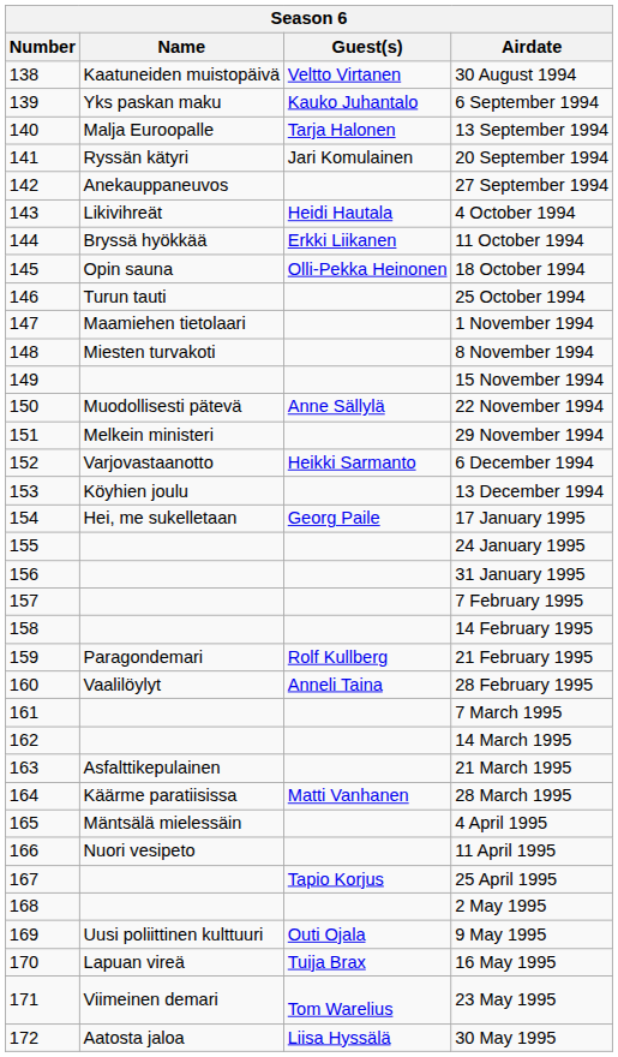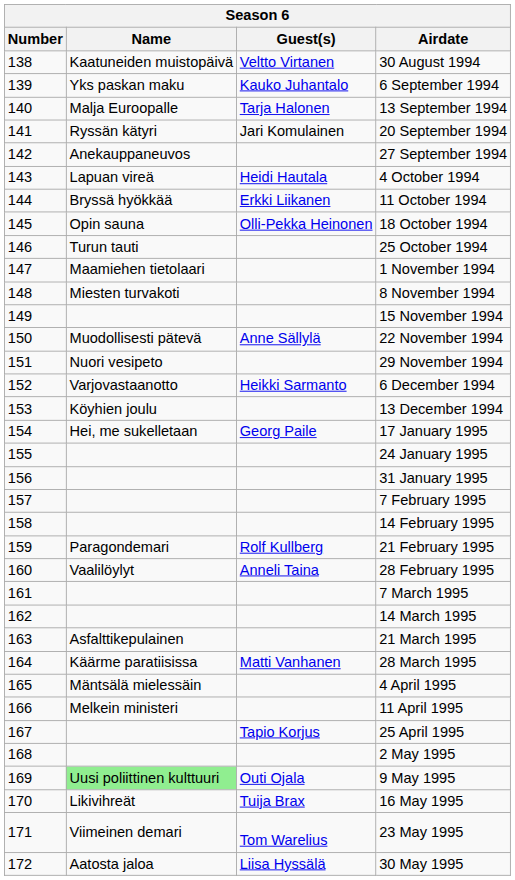 <table class="wikitable">
 <tr>
 <th colspan="4">Season 6</th>
 </tr>
 <tr>
 <th>Number</th>
 <th>Name</th>
 <th>Guest(s)</th>
 <th>Airdate</th>
 </tr>
 <tr>
 <td>138</td>
 <td>Kaatuneiden muistopäivä</td>
 <td><a href='#'>Veltto Virtanen</a></td>
 <td>30 August 1994</td>
 </tr>
 <tr>
 <td>139</td>
 <td>Yks paskan maku</td>
 <td><a href='#'>Kauko Juhantalo</a></td>
 <td>6 September 1994</td>
 </tr>
 <tr>
 <td>140</td>
 <td>Malja Euroopalle</td>
 <td><a href='#'>Tarja Halonen</a></td>
 <td>13 September 1994</td>
 </tr>
 <tr>
 <td>141</td>
 <td>Ryssän kätyri</td>
 <td>Jari Komulainen</td>
 <td>20 September 1994</td>
 </tr>
 <tr>
 <td>142</td>
 <td>Anekauppaneuvos</td>
 <td></td>
 <td>27 September 1994</td>
 </tr>
 <tr>
 <td>143</td>
-<td>Likivihreät</td>
+<td>Lapuan vireä</td>
 <td><a href='#'>Heidi Hautala</a></td>
 <td>4 October 1994</td>
 </tr>
 <tr>
 <td>144</td>
 <td>Bryssä hyökkää</td>
 <td><a href='#'>Erkki Liikanen</a></td>
 <td>11 October 1994</td>
 </tr>
 <tr>
 <td>145</td>
 <td>Opin sauna</td>
 <td><a href='#'>Olli-Pekka Heinonen</a></td>
 <td>18 October 1994</td>
 </tr>
 <tr>
 <td>146</td>
 <td>Turun tauti</td>
 <td></td>
 <td>25 October 1994</td>
 </tr>
 <tr>
 <td>147</td>
 <td>Maamiehen tietolaari</td>
 <td></td>
 <td>1 November 1994</td>
 </tr>
 <tr>
 <td>148</td>
 <td>Miesten turvakoti</td>
 <td></td>
 <td>8 November 1994</td>
 </tr>
 <tr>
 <td>149</td>
 <td></td>
 <td></td>
 <td>15 November 1994</td>
 </tr>
 <tr>
 <td>150</td>
 <td>Muodollisesti pätevä</td>
 <td><a href='#'>Anne Sällylä</a></td>
 <td>22 November 1994</td>
 </tr>
 <tr>
 <td>151</td>
-<td>Melkein ministeri</td>
+<td>Nuori vesipeto</td>
 <td></td>
 <td>29 November 1994</td>
 </tr>
 <tr>
 <td>152</td>
 <td>Varjovastaanotto</td>
 <td><a href='#'>Heikki Sarmanto</a><br></td>
 <td>6 December 1994</td>
 </tr>
 <tr>
 <td>153</td>
 <td>Köyhien joulu</td>
 <td></td>
 <td>13 December 1994</td>
 </tr>
 <tr>
 <td>154</td>
 <td>Hei, me sukelletaan</td>
 <td><a href='#'>Georg Paile</a></td>
 <td>17 January 1995</td>
 </tr>
 <tr>
 <td>155</td>
 <td></td>
 <td></td>
 <td>24 January 1995</td>
 </tr>
 <tr>
 <td>156</td>
 <td></td>
 <td></td>
 <td>31 January 1995</td>
 </tr>
 <tr>
 <td>157</td>
 <td></td>
 <td></td>
 <td>7 February 1995</td>
 </tr>
 <tr>
 <td>158</td>
 <td></td>
 <td></td>
 <td>14 February 1995</td>
 </tr>
 <tr>
 <td>159</td>
 <td>Paragondemari</td>
 <td><a href='#'>Rolf Kullberg</a></td>
 <td>21 February 1995</td>
 </tr>
 <tr>
 <td>160</td>
 <td>Vaalilöylyt</td>
 <td><a href='#'>Anneli Taina</a></td>
 <td>28 February 1995</td>
 </tr>
 <tr>
 <td>161</td>
 <td></td>
 <td></td>
 <td>7 March 1995</td>
 </tr>
 <tr>
 <td>162</td>
 <td></td>
 <td></td>
 <td>14 March 1995</td>
 </tr>
 <tr>
 <td>163</td>
 <td>Asfalttikepulainen</td>
 <td></td>
 <td>21 March 1995</td>
 </tr>
 <tr>
 <td>164</td>
 <td>Käärme paratiisissa</td>
 <td><a href='#'>Matti Vanhanen</a></td>
 <td>28 March 1995</td>
 </tr>
 <tr>
 <td>165</td>
 <td>Mäntsälä mielessäin</td>
 <td></td>
 <td>4 April 1995</td>
 </tr>
 <tr>
 <td>166</td>
-<td>Nuori vesipeto</td>
+<td>Melkein ministeri</td>
 <td></td>
 <td>11 April 1995</td>
 </tr>
 <tr>
 <td>167</td>
 <td></td>
 <td><a href='#'>Tapio Korjus</a></td>
 <td>25 April 1995</td>
 </tr>
 <tr>
 <td>168</td>
 <td></td>
 <td></td>
 <td>2 May 1995</td>
 </tr>
 <tr>
 <td>169</td>
-<td>Uusi poliittinen kulttuuri</td>
+<td style="background: lightgreen;">Uusi poliittinen kulttuuri</td>
 <td><a href='#'>Outi Ojala</a></td>
 <td>9 May 1995</td>
 </tr>
 <tr>
 <td>170</td>
-<td>Lapuan vireä</td>
+<td>Likivihreät</td>
 <td><a href='#'>Tuija Brax</a></td>
 <td>16 May 1995</td>
 </tr>
 <tr>
 <td>171</td>
 <td>Viimeinen demari</td>
 <td><br><a href='#'>Tom Warelius</a></td>
 <td>23 May 1995</td>
 </tr>
 <tr>
 <td>172</td>
 <td>Aatosta jaloa</td>
 <td><a href='#'>Liisa Hyssälä</a></td>
 <td>30 May 1995</td>
 </tr>
 </table>
